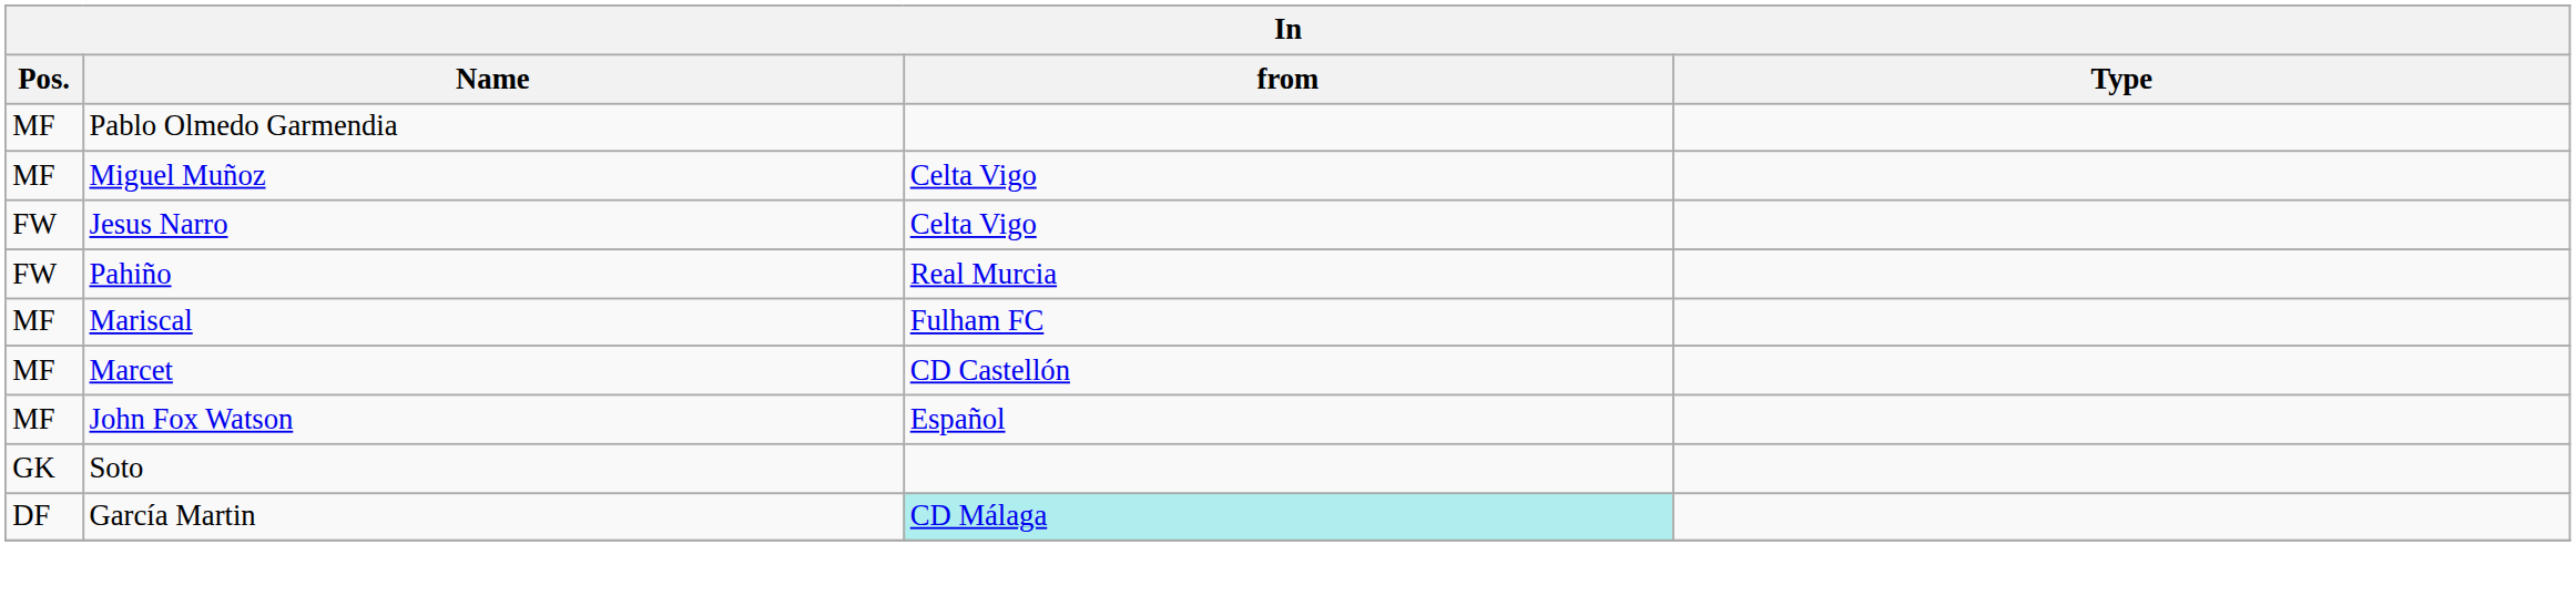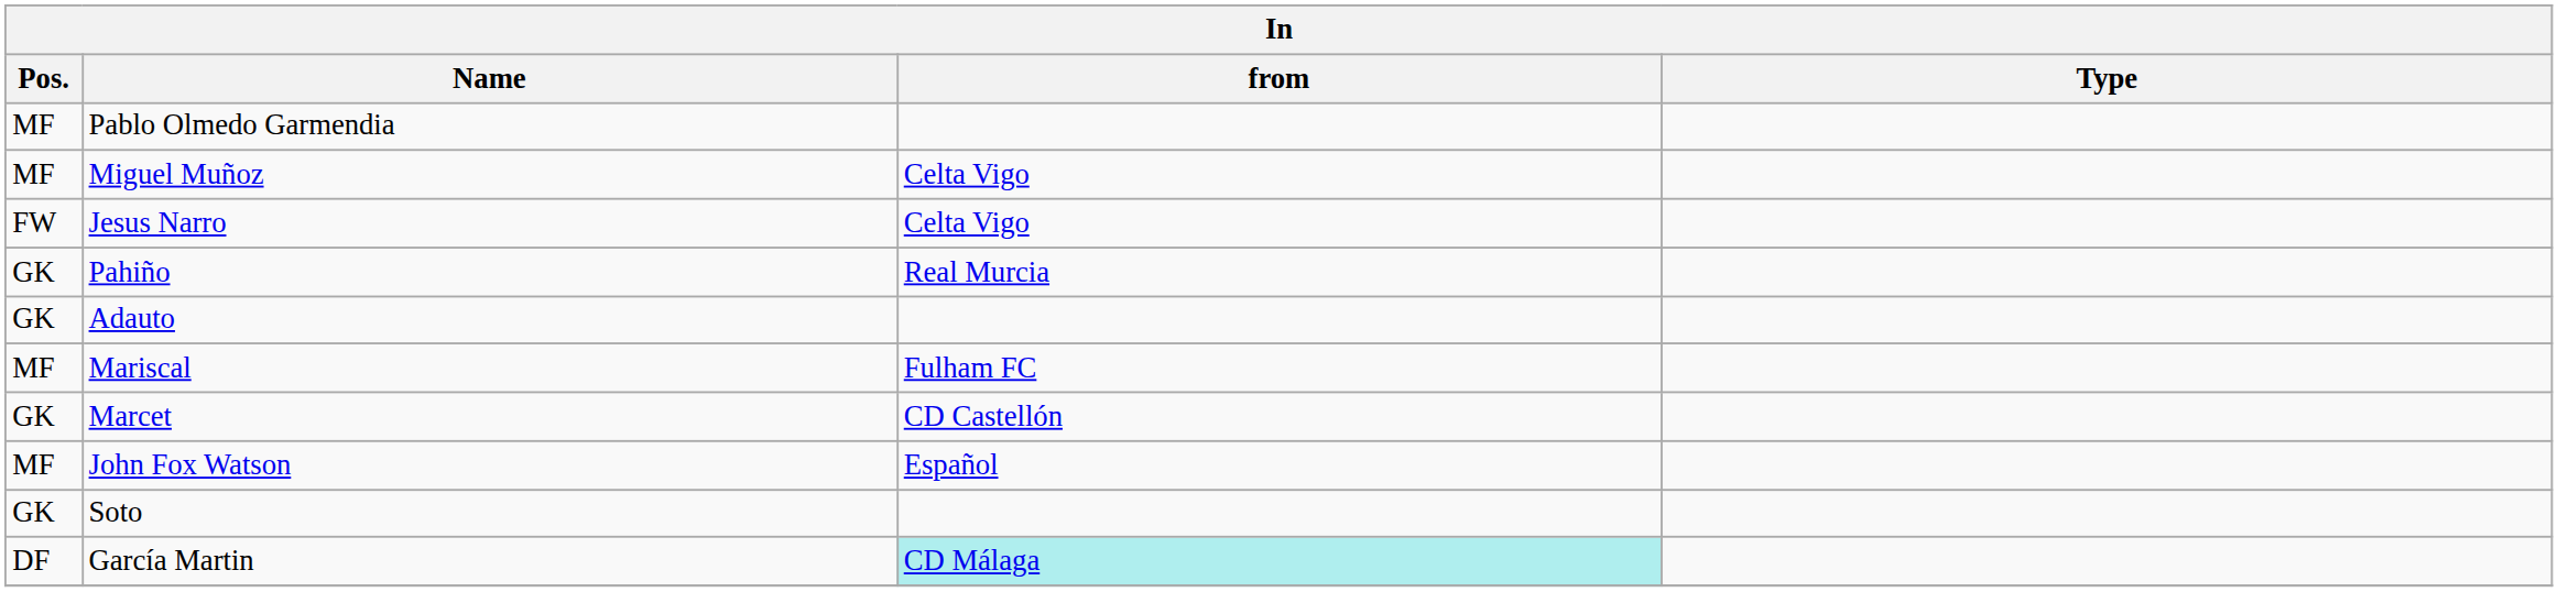 <table class="wikitable" style="font-size:90%;width:99%;">
 <tr>
 <th colspan="4">In</th>
 </tr>
 <tr>
 <th width=3%>Pos.</th>
 <th width=32%>Name</th>
 <th width=30%>from</th>
 <th width=35%>Type</th>
 </tr>
 <tr>
 <td>MF</td>
 <td>Pablo Olmedo Garmendia</td>
 <td></td>
 <td></td>
 </tr>
 <tr>
 <td>MF</td>
 <td><a href='#'>Miguel Muñoz</a></td>
 <td><a href='#'>Celta Vigo</a></td>
 <td></td>
 </tr>
 <tr>
 <td>FW</td>
 <td><a href='#'>Jesus Narro</a></td>
 <td><a href='#'>Celta Vigo</a></td>
 <td></td>
 </tr>
 <tr>
-<td>FW</td>
+<td>GK</td>
 <td><a href='#'>Pahiño</a></td>
 <td><a href='#'>Real Murcia</a></td>
+<td></td>
+</tr>
+<tr>
+<td>GK</td>
+<td><a href='#'>Adauto</a></td>
+<td></td>
 <td></td>
 </tr>
 <tr>
 <td>MF</td>
 <td><a href='#'>Mariscal</a></td>
 <td><a href='#'>Fulham FC</a></td>
 <td></td>
 </tr>
 <tr>
-<td>MF</td>
+<td>GK</td>
 <td><a href='#'>Marcet</a></td>
 <td><a href='#'>CD Castellón</a></td>
 <td></td>
 </tr>
 <tr>
 <td>MF</td>
 <td><a href='#'>John Fox Watson</a></td>
 <td><a href='#'>Español</a></td>
 <td></td>
 </tr>
 <tr>
 <td>GK</td>
 <td>Soto</td>
 <td></td>
 <td></td>
 </tr>
 <tr>
 <td>DF</td>
 <td>García Martin</td>
 <td style="background: paleturquoise;"><a href='#'>CD Málaga</a></td>
 <td></td>
 </tr>
 <tr>
 </tr>
 </table>
